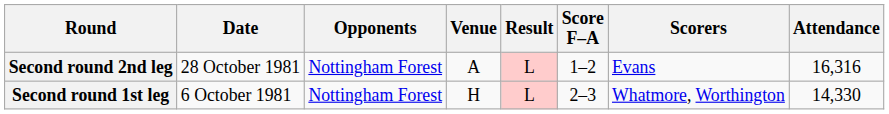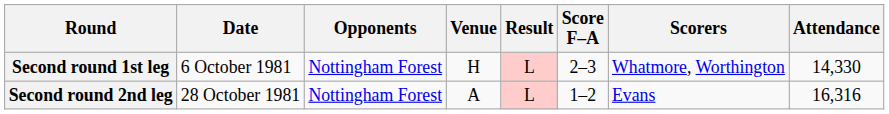 <table class="wikitable plainrowheaders" style="text-align:center">
 <tr>
 <th scope="col">Round</th>
 <th scope="col">Date</th>
 <th scope="col">Opponents</th>
 <th scope="col">Venue</th>
 <th scope="col">Result</th>
 <th scope="col">Score<br>F–A</th>
 <th scope="col">Scorers</th>
 <th scope="col">Attendance</th>
 </tr>
 <tr>
+<th scope="row">Second round 1st leg</th>
+<td align="left">6 October 1981</td>
+<td align="left"><a href='#'>Nottingham Forest</a></td>
+<td>H</td>
+<td style="background:#fcc">L</td>
+<td>2–3</td>
+<td align="left"><a href='#'>Whatmore</a>, <a href='#'>Worthington</a></td>
+<td>14,330</td>
+</tr>
+<tr>
 <th scope="row">Second round 2nd leg</th>
 <td align="left">28 October 1981</td>
 <td align="left"><a href='#'>Nottingham Forest</a></td>
 <td>A</td>
 <td style="background:#fcc">L</td>
 <td>1–2</td>
 <td align="left"><a href='#'>Evans</a></td>
 <td>16,316</td>
 </tr>
-<tr>
-<th scope="row">Second round 1st leg</th>
-<td align="left">6 October 1981</td>
-<td align="left"><a href='#'>Nottingham Forest</a></td>
-<td>H</td>
-<td style="background:#fcc">L</td>
-<td>2–3</td>
-<td align="left"><a href='#'>Whatmore</a>, <a href='#'>Worthington</a></td>
-<td>14,330</td>
-</tr>
 </table>
